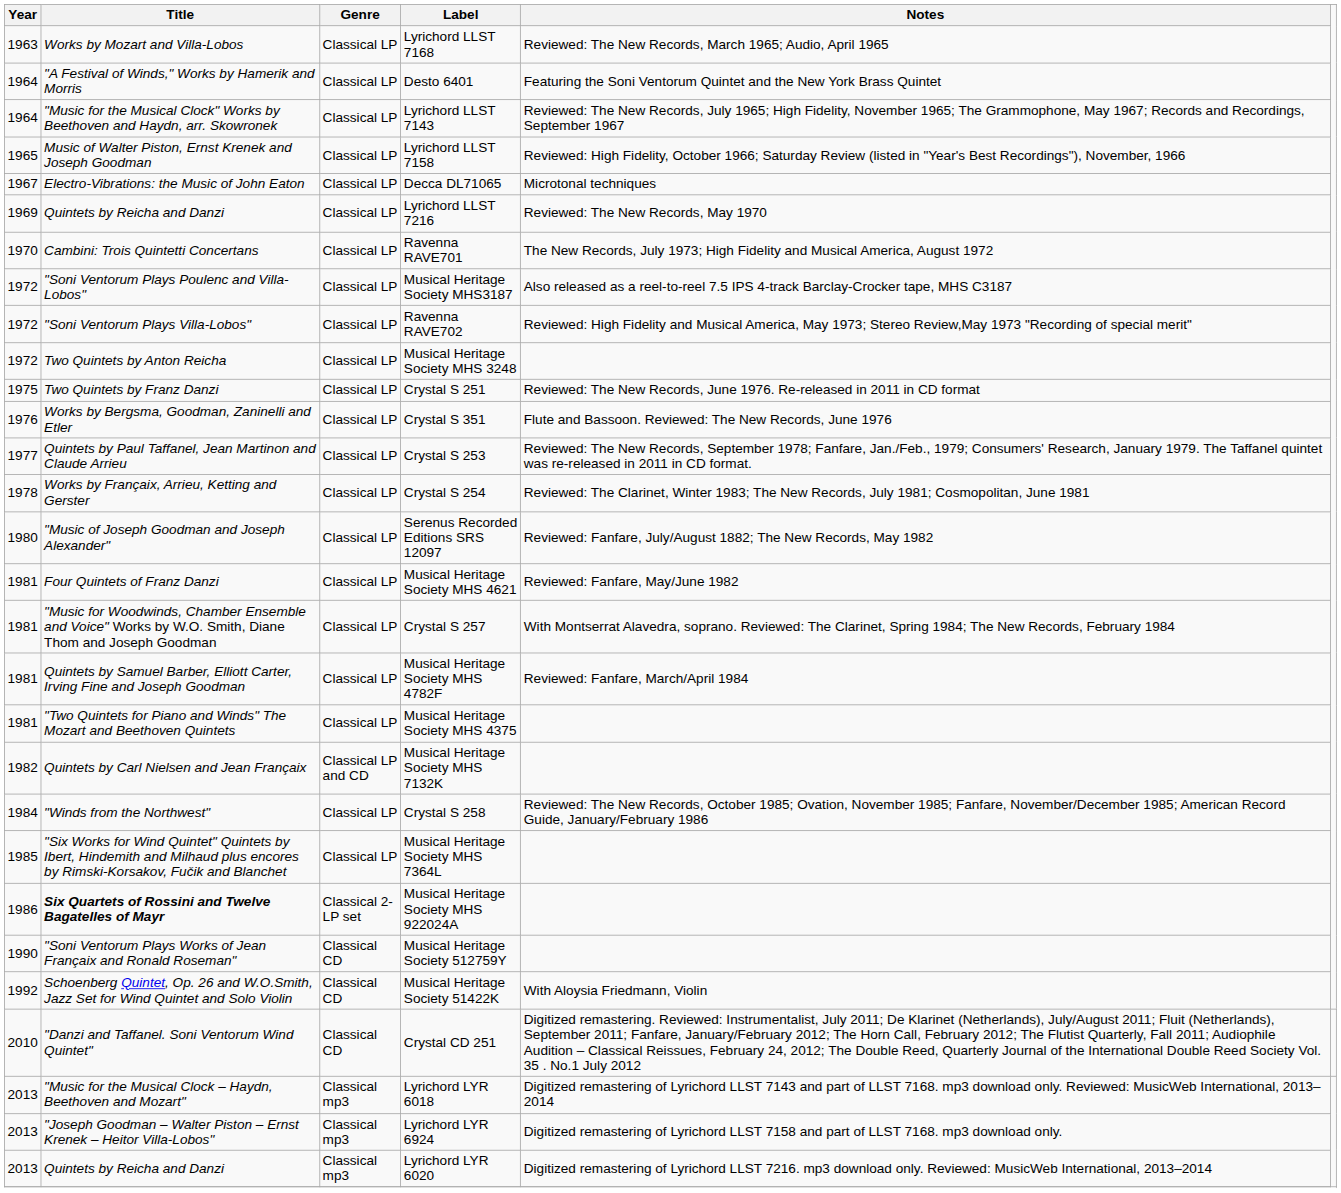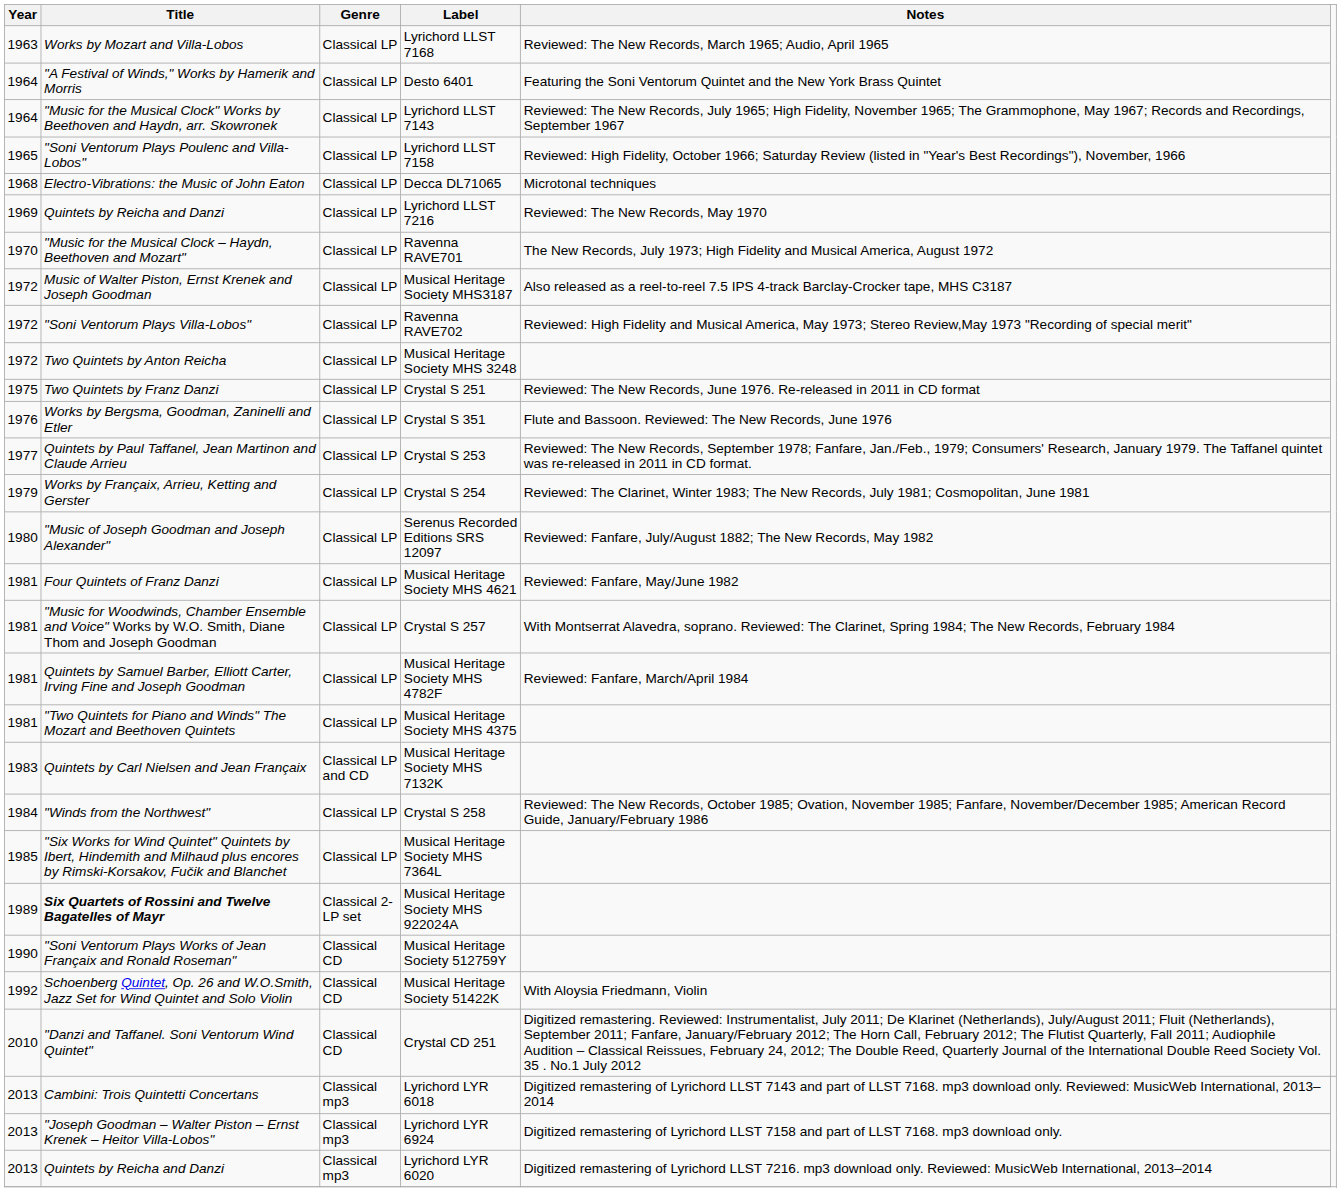 <table class="wikitable">
 <tr>
 <th>Year</th>
 <th>Title</th>
 <th>Genre</th>
 <th>Label</th>
 <th>Notes</th>
 </tr>
 <tr>
 <td>1963</td>
 <td><em>Works by Mozart and Villa-Lobos</em></td>
 <td>Classical LP</td>
 <td>Lyrichord LLST 7168</td>
 <td>Reviewed: The New Records, March 1965; Audio, April 1965</td>
 </tr>
 <tr>
 <td>1964</td>
 <td><em>"A Festival of Winds," Works by Hamerik and Morris</em></td>
 <td>Classical LP</td>
 <td>Desto 6401</td>
 <td>Featuring the Soni Ventorum Quintet and the New York Brass Quintet</td>
 </tr>
 <tr>
 <td>1964</td>
 <td><em>"Music for the Musical Clock" Works by Beethoven and Haydn, arr. Skowronek</em></td>
 <td>Classical LP</td>
 <td>Lyrichord LLST 7143</td>
 <td>Reviewed: The New Records, July 1965; High Fidelity, November 1965; The Grammophone, May 1967; Records and Recordings, September 1967</td>
 </tr>
 <tr>
 <td>1965</td>
-<td><em>Music of Walter Piston, Ernst Krenek and Joseph Goodman</em></td>
+<td><em>"Soni Ventorum Plays Poulenc and Villa-Lobos"</em></td>
 <td>Classical LP</td>
 <td>Lyrichord LLST 7158</td>
 <td>Reviewed: High Fidelity, October 1966; Saturday Review (listed in "Year's Best Recordings"), November, 1966</td>
 </tr>
 <tr>
-<td>1967</td>
+<td>1968</td>
 <td><em>Electro-Vibrations: the Music of John Eaton</em></td>
 <td>Classical LP</td>
 <td>Decca DL71065</td>
 <td>Microtonal techniques</td>
 </tr>
 <tr>
 <td>1969</td>
 <td><em>Quintets by Reicha and Danzi</em></td>
 <td>Classical LP</td>
 <td>Lyrichord LLST 7216</td>
 <td>Reviewed: The New Records, May 1970</td>
 </tr>
 <tr>
 <td>1970</td>
-<td><em>Cambini: Trois Quintetti Concertans</em></td>
+<td><em>"Music for the Musical Clock – Haydn, Beethoven and Mozart"</em></td>
 <td>Classical LP</td>
 <td>Ravenna RAVE701</td>
 <td>The New Records, July 1973; High Fidelity and Musical America, August 1972</td>
 </tr>
 <tr>
 <td>1972</td>
-<td><em>"Soni Ventorum Plays Poulenc and Villa-Lobos"</em></td>
+<td><em>Music of Walter Piston, Ernst Krenek and Joseph Goodman</em></td>
 <td>Classical LP</td>
 <td>Musical Heritage Society MHS3187</td>
 <td>Also released as a reel-to-reel 7.5 IPS 4-track Barclay-Crocker tape, MHS C3187</td>
 </tr>
 <tr>
 <td>1972</td>
 <td><em>"Soni Ventorum Plays Villa-Lobos"</em></td>
 <td>Classical LP</td>
 <td>Ravenna RAVE702</td>
 <td>Reviewed: High Fidelity and Musical America, May 1973; Stereo Review,May 1973 "Recording of special merit"</td>
 </tr>
 <tr>
 <td>1972</td>
 <td><em>Two Quintets by Anton Reicha</em></td>
 <td>Classical LP</td>
 <td>Musical Heritage Society MHS 3248</td>
 <td></td>
 </tr>
 <tr>
 <td>1975</td>
 <td><em>Two Quintets by Franz Danzi</em></td>
 <td>Classical LP</td>
 <td>Crystal S 251</td>
 <td>Reviewed: The New Records, June 1976. Re-released in 2011 in CD format</td>
 </tr>
 <tr>
 <td>1976</td>
 <td><em>Works by Bergsma, Goodman, Zaninelli and Etler</em></td>
 <td>Classical LP</td>
 <td>Crystal S 351</td>
 <td>Flute and Bassoon. Reviewed: The New Records, June 1976</td>
 </tr>
 <tr>
 <td>1977</td>
 <td><em>Quintets by Paul Taffanel, Jean Martinon and Claude Arrieu</em></td>
 <td>Classical LP</td>
 <td>Crystal S 253</td>
 <td>Reviewed: The New Records, September 1978; Fanfare, Jan./Feb., 1979; Consumers' Research, January 1979.  The Taffanel quintet was re-released in 2011 in CD format.</td>
 </tr>
 <tr>
-<td>1978</td>
+<td>1979</td>
 <td><em>Works by Françaix, Arrieu, Ketting and Gerster</em></td>
 <td>Classical LP</td>
 <td>Crystal S 254</td>
 <td>Reviewed: The Clarinet, Winter 1983; The New Records, July 1981; Cosmopolitan, June 1981</td>
 </tr>
 <tr>
 <td>1980</td>
 <td><em>"Music of Joseph Goodman and Joseph Alexander"</em></td>
 <td>Classical LP</td>
 <td>Serenus Recorded Editions SRS 12097</td>
 <td>Reviewed: Fanfare, July/August 1882; The New Records, May 1982</td>
 </tr>
 <tr>
 <td>1981</td>
 <td><em>Four Quintets of Franz Danzi</em></td>
 <td>Classical LP</td>
 <td>Musical Heritage Society MHS 4621</td>
 <td>Reviewed: Fanfare, May/June 1982</td>
 </tr>
 <tr>
 <td>1981</td>
 <td><em>"Music for Woodwinds, Chamber Ensemble and Voice"</em> Works by W.O. Smith, Diane Thom and Joseph Goodman</td>
 <td>Classical LP</td>
 <td>Crystal S 257</td>
 <td>With Montserrat Alavedra, soprano. Reviewed: The Clarinet, Spring 1984; The New Records, February 1984</td>
 </tr>
 <tr>
 <td>1981</td>
 <td><em>Quintets by Samuel Barber, Elliott Carter, Irving Fine and Joseph Goodman</em></td>
 <td>Classical LP</td>
 <td>Musical Heritage Society MHS 4782F</td>
 <td>Reviewed: Fanfare, March/April 1984</td>
 </tr>
 <tr>
 <td>1981</td>
 <td><em>"Two Quintets for Piano and Winds" The Mozart and Beethoven Quintets</em></td>
 <td>Classical LP</td>
 <td>Musical Heritage Society MHS 4375</td>
 <td></td>
 </tr>
 <tr>
-<td>1982</td>
+<td>1983</td>
 <td><em>Quintets by Carl Nielsen and Jean Françaix</em></td>
 <td>Classical LP and CD</td>
 <td>Musical Heritage Society MHS 7132K</td>
 <td></td>
 </tr>
 <tr>
 <td>1984</td>
 <td><em>"Winds from the Northwest"</em></td>
 <td>Classical LP</td>
 <td>Crystal S 258</td>
 <td>Reviewed: The New Records, October 1985; Ovation, November 1985; Fanfare, November/December 1985; American Record Guide, January/February 1986</td>
 </tr>
 <tr>
 <td>1985</td>
 <td><em>"Six Works for Wind Quintet" Quintets by Ibert, Hindemith and Milhaud plus encores by Rimski-Korsakov, Fučik and Blanchet</em></td>
 <td>Classical LP</td>
 <td>Musical Heritage Society MHS 7364L</td>
 <td></td>
 </tr>
 <tr>
-<td>1986</td>
+<td>1989</td>
 <td><strong><em>Six Quartets of Rossini and Twelve Bagatelles of Mayr</em></strong></td>
 <td>Classical 2-LP set</td>
 <td>Musical Heritage Society MHS 922024A</td>
 <td></td>
 </tr>
 <tr>
 <td>1990</td>
 <td><em>"Soni Ventorum Plays Works of Jean Françaix and Ronald Roseman"</em></td>
 <td>Classical CD</td>
 <td>Musical Heritage Society 512759Y</td>
 <td></td>
 </tr>
 <tr>
 <td>1992</td>
 <td><em>Schoenberg <a href='#'>Quintet</a>, Op. 26 and W.O.Smith, Jazz Set for Wind Quintet and Solo Violin</em></td>
 <td>Classical CD</td>
 <td>Musical Heritage Society 51422K</td>
 <td>With Aloysia Friedmann, Violin</td>
 </tr>
 <tr>
 <td>2010</td>
 <td><em>"Danzi and Taffanel.  Soni Ventorum Wind Quintet"</em></td>
 <td>Classical CD</td>
 <td>Crystal CD 251</td>
 <td>Digitized remastering.  Reviewed: Instrumentalist, July 2011; De Klarinet (Netherlands), July/August 2011; Fluit (Netherlands), September 2011; Fanfare, January/February 2012; The Horn Call, February 2012; The Flutist Quarterly, Fall 2011; Audiophile Audition – Classical Reissues, February 24, 2012; The Double Reed, Quarterly Journal of the International Double Reed Society  Vol. 35 .  No.1   July 2012</td>
 <td></td>
 </tr>
 <tr>
 <td>2013</td>
-<td><em>"Music for the Musical Clock – Haydn, Beethoven and Mozart"</em></td>
+<td><em>Cambini: Trois Quintetti Concertans</em></td>
 <td>Classical mp3</td>
 <td>Lyrichord LYR 6018</td>
 <td>Digitized remastering of Lyrichord LLST 7143 and part of LLST 7168. mp3 download only.  Reviewed:  MusicWeb International, 2013–2014</td>
 </tr>
 <tr>
 <td>2013</td>
 <td><em>"Joseph Goodman – Walter Piston – Ernst Krenek – Heitor Villa-Lobos"</em></td>
 <td>Classical mp3</td>
 <td>Lyrichord LYR 6924</td>
 <td>Digitized remastering of Lyrichord LLST 7158 and part of LLST 7168. mp3 download only.</td>
 </tr>
 <tr>
 <td>2013</td>
 <td><em>Quintets by Reicha and Danzi</em></td>
 <td>Classical mp3</td>
 <td>Lyrichord LYR 6020</td>
 <td>Digitized remastering of Lyrichord LLST 7216.  mp3 download only. Reviewed:  MusicWeb International, 2013–2014</td>
 </tr>
 <tr>
 </tr>
 </table>
